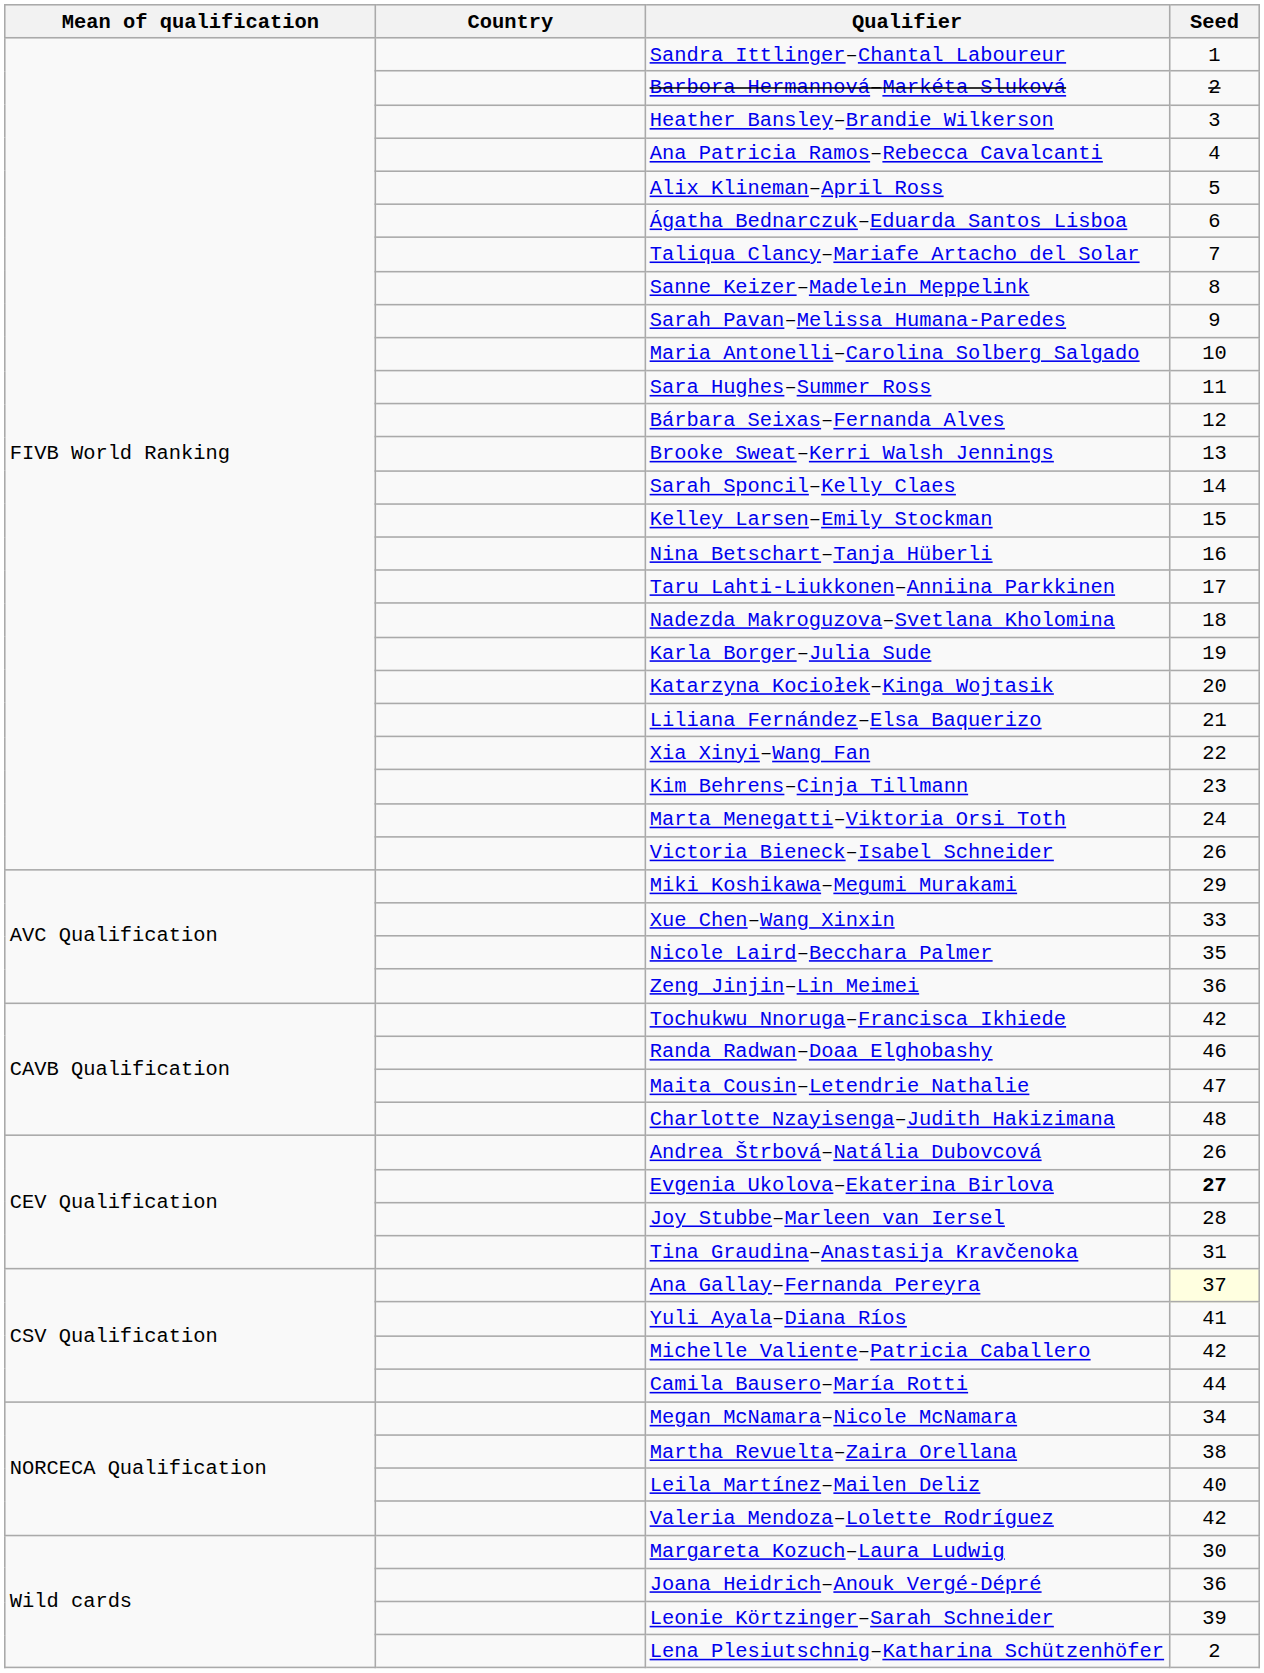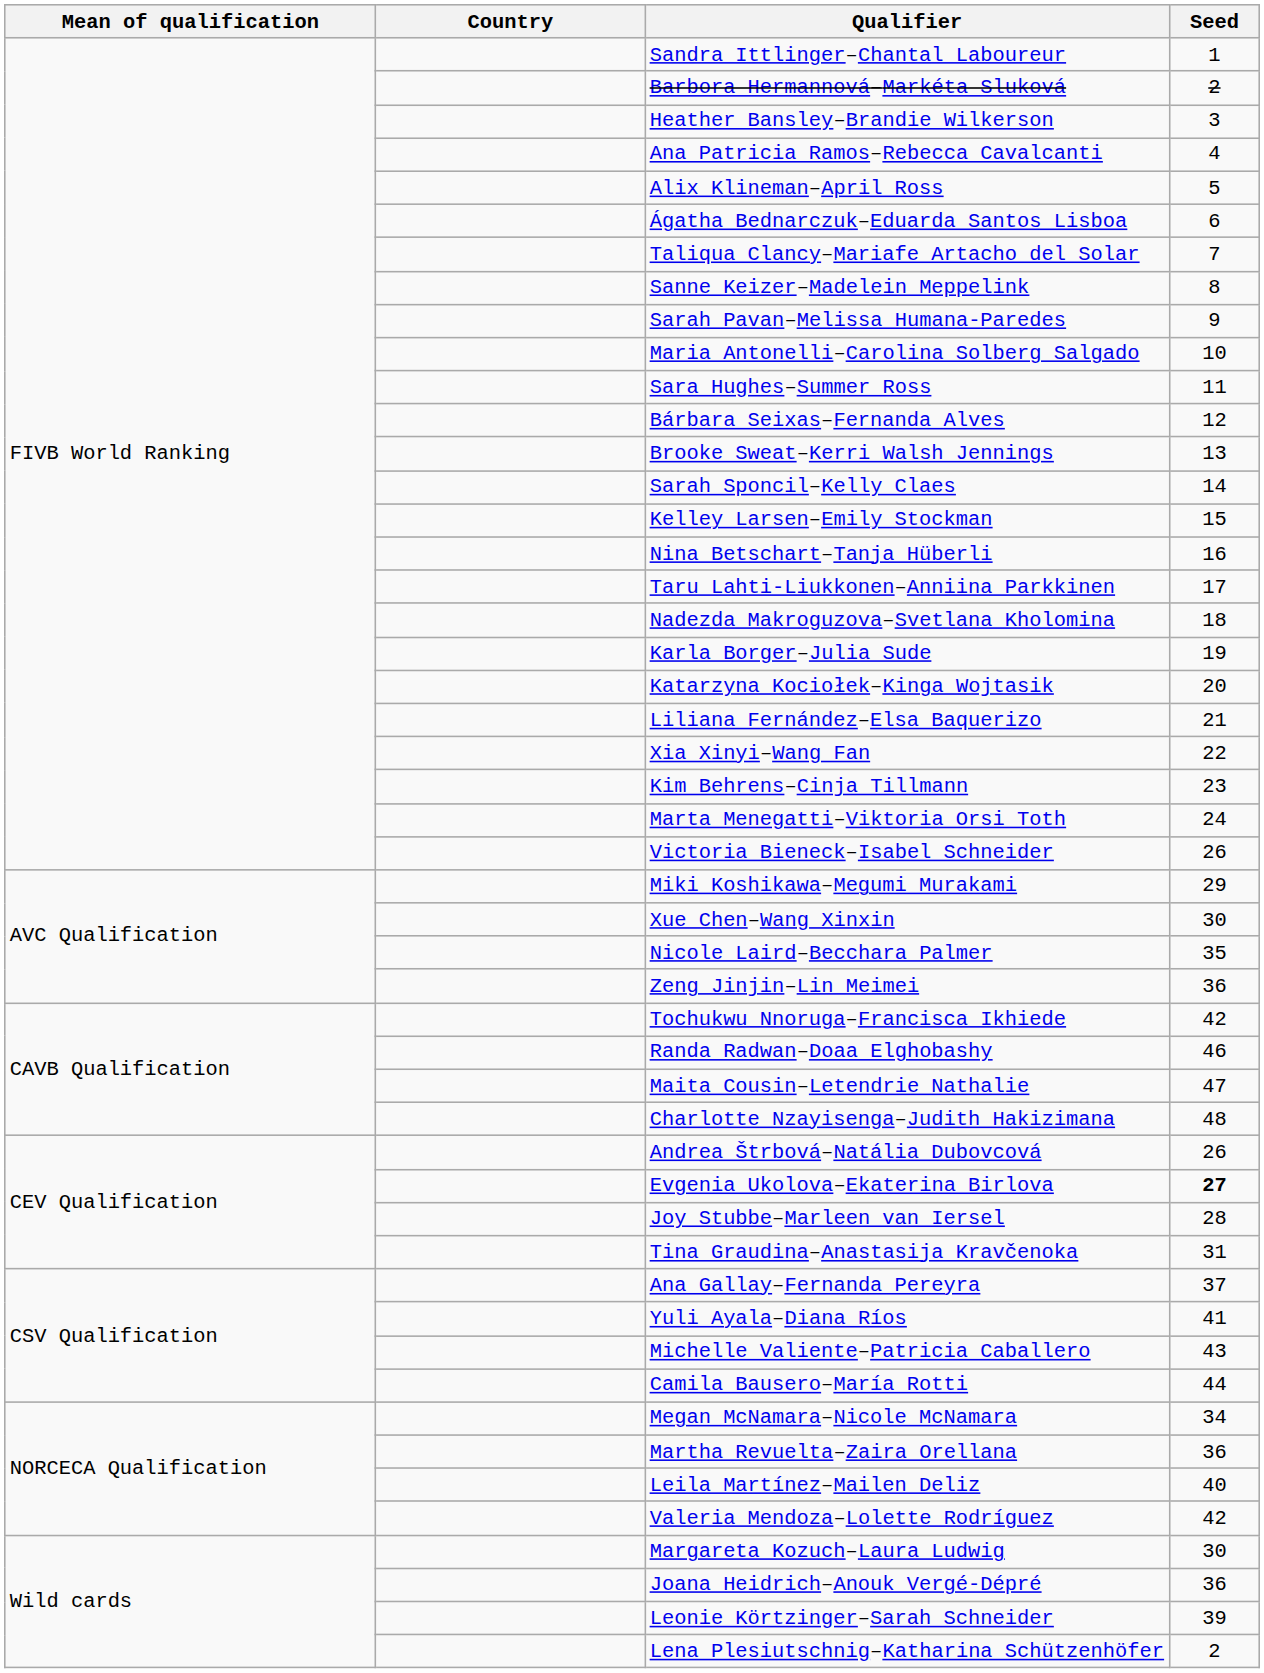 <table class="wikitable sortable" width=800>
 <tr>
 <th width=29%>Mean of qualification</th>
 <th width=21%>Country</th>
 <th width=41%>Qualifier</th>
 <th width=7%>Seed</th>
 </tr>
 <tr>
 <td rowspan=25>FIVB World Ranking</td>
 <td></td>
 <td><a href='#'>Sandra Ittlinger</a>–<a href='#'>Chantal Laboureur</a></td>
 <td align=center>1</td>
 </tr>
 <tr>
 <td><s></s></td>
 <td><s><a href='#'>Barbora Hermannová</a>–<a href='#'>Markéta Sluková</a></s></td>
 <td align=center><s>2</s></td>
 </tr>
 <tr>
 <td></td>
 <td><a href='#'>Heather Bansley</a>–<a href='#'>Brandie Wilkerson</a></td>
 <td align=center>3</td>
 </tr>
 <tr>
 <td></td>
 <td><a href='#'>Ana Patricia Ramos</a>–<a href='#'>Rebecca Cavalcanti</a></td>
 <td align=center>4</td>
 </tr>
 <tr>
 <td></td>
 <td><a href='#'>Alix Klineman</a>–<a href='#'>April Ross</a></td>
 <td align=center>5</td>
 </tr>
 <tr>
 <td></td>
 <td><a href='#'>Ágatha Bednarczuk</a>–<a href='#'>Eduarda Santos Lisboa</a></td>
 <td align=center>6</td>
 </tr>
 <tr>
 <td></td>
 <td><a href='#'>Taliqua Clancy</a>–<a href='#'>Mariafe Artacho del Solar</a></td>
 <td align=center>7</td>
 </tr>
 <tr>
 <td></td>
 <td><a href='#'>Sanne Keizer</a>–<a href='#'>Madelein Meppelink</a></td>
 <td align=center>8</td>
 </tr>
 <tr>
 <td></td>
 <td><a href='#'>Sarah Pavan</a>–<a href='#'>Melissa Humana-Paredes</a></td>
 <td align=center>9</td>
 </tr>
 <tr>
 <td></td>
 <td><a href='#'>Maria Antonelli</a>–<a href='#'>Carolina Solberg Salgado</a></td>
 <td align=center>10</td>
 </tr>
 <tr>
 <td></td>
 <td><a href='#'>Sara Hughes</a>–<a href='#'>Summer Ross</a></td>
 <td align=center>11</td>
 </tr>
 <tr>
 <td></td>
 <td><a href='#'>Bárbara Seixas</a>–<a href='#'>Fernanda Alves</a></td>
 <td align=center>12</td>
 </tr>
 <tr>
 <td></td>
 <td><a href='#'>Brooke Sweat</a>–<a href='#'>Kerri Walsh Jennings</a></td>
 <td align=center>13</td>
 </tr>
 <tr>
 <td></td>
 <td><a href='#'>Sarah Sponcil</a>–<a href='#'>Kelly Claes</a></td>
 <td align=center>14</td>
 </tr>
 <tr>
 <td></td>
 <td><a href='#'>Kelley Larsen</a>–<a href='#'>Emily Stockman</a></td>
 <td align=center>15</td>
 </tr>
 <tr>
 <td></td>
 <td><a href='#'>Nina Betschart</a>–<a href='#'>Tanja Hüberli</a></td>
 <td align=center>16</td>
 </tr>
 <tr>
 <td></td>
 <td><a href='#'>Taru Lahti-Liukkonen</a>–<a href='#'>Anniina Parkkinen</a></td>
 <td align=center>17</td>
 </tr>
 <tr>
 <td></td>
 <td><a href='#'>Nadezda Makroguzova</a>–<a href='#'>Svetlana Kholomina</a></td>
 <td align=center>18</td>
 </tr>
 <tr>
 <td></td>
 <td><a href='#'>Karla Borger</a>–<a href='#'>Julia Sude</a></td>
 <td align=center>19</td>
 </tr>
 <tr>
 <td></td>
 <td><a href='#'>Katarzyna Kociołek</a>–<a href='#'>Kinga Wojtasik</a></td>
 <td align=center>20</td>
 </tr>
 <tr>
 <td></td>
 <td><a href='#'>Liliana Fernández</a>–<a href='#'>Elsa Baquerizo</a></td>
 <td align=center>21</td>
 </tr>
 <tr>
 <td></td>
 <td><a href='#'>Xia Xinyi</a>–<a href='#'>Wang Fan</a></td>
 <td align=center>22</td>
 </tr>
 <tr>
 <td></td>
 <td><a href='#'>Kim Behrens</a>–<a href='#'>Cinja Tillmann</a></td>
 <td align=center>23</td>
 </tr>
 <tr>
 <td></td>
 <td><a href='#'>Marta Menegatti</a>–<a href='#'>Viktoria Orsi Toth</a></td>
 <td align=center>24</td>
 </tr>
 <tr>
 <td></td>
 <td><a href='#'>Victoria Bieneck</a>–<a href='#'>Isabel Schneider</a></td>
 <td align=center>26</td>
 </tr>
 <tr>
 <td rowspan=4>AVC Qualification</td>
 <td></td>
 <td><a href='#'>Miki Koshikawa</a>–<a href='#'>Megumi Murakami</a></td>
 <td align=center>29</td>
 </tr>
 <tr>
 <td></td>
 <td><a href='#'>Xue Chen</a>–<a href='#'>Wang Xinxin</a></td>
-<td align=center>33</td>
+<td align=center>30</td>
 </tr>
 <tr>
 <td></td>
 <td><a href='#'>Nicole Laird</a>–<a href='#'>Becchara Palmer</a></td>
 <td align=center>35</td>
 </tr>
 <tr>
 <td></td>
 <td><a href='#'>Zeng Jinjin</a>–<a href='#'>Lin Meimei</a></td>
 <td align=center>36</td>
 </tr>
 <tr>
 <td rowspan=4>CAVB Qualification</td>
 <td></td>
 <td><a href='#'>Tochukwu Nnoruga</a>–<a href='#'>Francisca Ikhiede</a></td>
 <td align=center>42</td>
 </tr>
 <tr>
 <td></td>
 <td><a href='#'>Randa Radwan</a>–<a href='#'>Doaa Elghobashy</a></td>
 <td align=center>46</td>
 </tr>
 <tr>
 <td></td>
 <td><a href='#'>Maita Cousin</a>–<a href='#'>Letendrie Nathalie</a></td>
 <td align=center>47</td>
 </tr>
 <tr>
 <td></td>
 <td><a href='#'>Charlotte Nzayisenga</a>–<a href='#'>Judith Hakizimana</a></td>
 <td align=center>48</td>
 </tr>
 <tr>
 <td rowspan=4>CEV Qualification</td>
 <td></td>
 <td><a href='#'>Andrea Štrbová</a>–<a href='#'>Natália Dubovcová</a></td>
 <td align=center>26</td>
 </tr>
 <tr>
 <td></td>
 <td><a href='#'>Evgenia Ukolova</a>–<a href='#'>Ekaterina Birlova</a></td>
 <td align=center><strong>27</strong></td>
 </tr>
 <tr>
 <td></td>
 <td><a href='#'>Joy Stubbe</a>–<a href='#'>Marleen van Iersel</a></td>
 <td align=center>28</td>
 </tr>
 <tr>
 <td></td>
 <td><a href='#'>Tina Graudina</a>–<a href='#'>Anastasija Kravčenoka</a></td>
 <td align=center>31</td>
 </tr>
 <tr>
 <td rowspan=4>CSV Qualification</td>
 <td></td>
 <td><a href='#'>Ana Gallay</a>–<a href='#'>Fernanda Pereyra</a></td>
-<td align=center style="background: lightyellow;">37</td>
+<td align=center>37</td>
 </tr>
 <tr>
 <td></td>
 <td><a href='#'>Yuli Ayala</a>–<a href='#'>Diana Ríos</a></td>
 <td align=center>41</td>
 </tr>
 <tr>
 <td></td>
 <td><a href='#'>Michelle Valiente</a>–<a href='#'>Patricia Caballero</a></td>
-<td align=center>42</td>
+<td align=center>43</td>
 </tr>
 <tr>
 <td></td>
 <td><a href='#'>Camila Bausero</a>–<a href='#'>María Rotti</a></td>
 <td align=center>44</td>
 </tr>
 <tr>
 <td rowspan=4>NORCECA Qualification</td>
 <td></td>
 <td><a href='#'>Megan McNamara</a>–<a href='#'>Nicole McNamara</a></td>
 <td align=center>34</td>
 </tr>
 <tr>
 <td></td>
 <td><a href='#'>Martha Revuelta</a>–<a href='#'>Zaira Orellana</a></td>
-<td align=center>38</td>
+<td align=center>36</td>
 </tr>
 <tr>
 <td></td>
 <td><a href='#'>Leila Martínez</a>–<a href='#'>Mailen Deliz</a></td>
 <td align=center>40</td>
 </tr>
 <tr>
 <td></td>
 <td><a href='#'>Valeria Mendoza</a>–<a href='#'>Lolette Rodríguez</a></td>
 <td align=center>42</td>
 </tr>
 <tr>
 <td rowspan=4>Wild cards</td>
 <td></td>
 <td><a href='#'>Margareta Kozuch</a>–<a href='#'>Laura Ludwig</a></td>
 <td align=center>30</td>
 </tr>
 <tr>
 <td></td>
 <td><a href='#'>Joana Heidrich</a>–<a href='#'>Anouk Vergé-Dépré</a></td>
 <td align=center>36</td>
 </tr>
 <tr>
 <td></td>
 <td><a href='#'>Leonie Körtzinger</a>–<a href='#'>Sarah Schneider</a></td>
 <td align=center>39</td>
 </tr>
 <tr>
 <td></td>
 <td><a href='#'>Lena Plesiutschnig</a>–<a href='#'>Katharina Schützenhöfer</a></td>
 <td align=center>2</td>
 </tr>
 </table>
